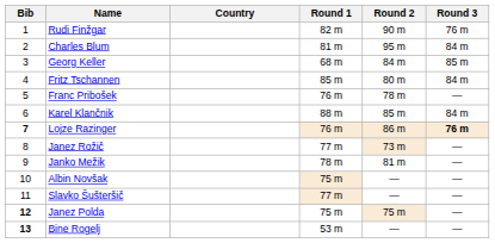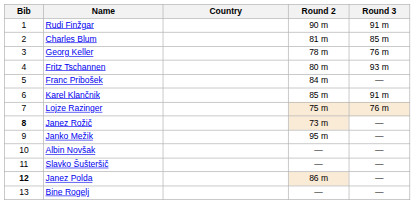 <table class="wikitable collapsible autocollapse sortable" cellpadding="3" cellspacing="0" border="1" style="background:#fff; font-size:86%; width:33%; line-height:16px; border:grey solid 1px; border-collapse:collapse;">
 <tr>
 <th width="30">Bib</th>
 <th width="105">Name</th>
 <th width="110">Country</th>
-<th width="50">Round 1</th>
 <th width="50">Round 2</th>
 <th width="50">Round 3</th>
 </tr>
 <tr>
 <td align=center>1</td>
 <td><a href='#'>Rudi Finžgar</a></td>
 <td></td>
-<td align=center>82 m</td>
 <td align=center>90 m</td>
-<td align=center>76 m</td>
+<td align=center>91 m</td>
 </tr>
 <tr>
 <td align=center>2</td>
 <td><a href='#'>Charles Blum</a></td>
 <td></td>
 <td align=center>81 m</td>
-<td align=center>95 m</td>
-<td align=center>84 m</td>
+<td align=center>85 m</td>
 </tr>
 <tr>
 <td align=center>3</td>
 <td><a href='#'>Georg Keller</a></td>
 <td></td>
-<td align=center>68 m</td>
-<td align=center>84 m</td>
-<td align=center>85 m</td>
+<td align=center>78 m</td>
+<td align=center>76 m</td>
 </tr>
 <tr>
 <td align=center>4</td>
 <td><a href='#'>Fritz Tschannen</a></td>
 <td></td>
-<td align=center>85 m</td>
 <td align=center>80 m</td>
-<td align=center>84 m</td>
+<td align=center>93 m</td>
 </tr>
 <tr>
 <td align=center>5</td>
 <td><a href='#'>Franc Pribošek</a></td>
 <td></td>
-<td align=center>76 m</td>
-<td align=center>78 m</td>
+<td align=center>84 m</td>
 <td align=center>—</td>
 </tr>
 <tr>
 <td align=center>6</td>
 <td><a href='#'>Karel Klančnik</a></td>
 <td></td>
-<td align=center>88 m</td>
 <td align=center>85 m</td>
-<td align=center>84 m</td>
+<td align=center>91 m</td>
 </tr>
 <tr>
-<td align=center><strong>7</strong></td>
+<td align=center>7</td>
 <td><a href='#'>Lojze Razinger</a></td>
 <td></td>
+<td align=center bgcolor=#FAEBD7>75 m</td>
 <td align=center bgcolor=#FAEBD7>76 m</td>
-<td align=center bgcolor=#FAEBD7>86 m</td>
-<td align=center bgcolor=#FAEBD7><strong>76 m</strong></td>
 </tr>
 <tr>
-<td align=center>8</td>
+<td align=center><strong>8</strong></td>
 <td><a href='#'>Janez Rožič</a></td>
 <td></td>
-<td align=center>77 m</td>
 <td align=center bgcolor=#FAEBD7>73 m</td>
 <td align=center>—</td>
 </tr>
 <tr>
 <td align=center>9</td>
 <td><a href='#'>Janko Mežik</a></td>
 <td></td>
-<td align=center>78 m</td>
-<td align=center>81 m</td>
+<td align=center>95 m</td>
 <td align=center>—</td>
 </tr>
 <tr>
 <td align=center>10</td>
 <td><a href='#'>Albin Novšak</a></td>
 <td></td>
-<td align=center bgcolor=#FAEBD7>75 m</td>
 <td align=center>—</td>
 <td align=center>—</td>
 </tr>
 <tr>
 <td align=center>11</td>
 <td><a href='#'>Slavko Šušteršič</a></td>
 <td></td>
-<td align=center bgcolor=#FAEBD7>77 m</td>
 <td align=center>—</td>
 <td align=center>—</td>
 </tr>
 <tr>
 <td align=center><strong>12</strong></td>
 <td><a href='#'>Janez Polda</a></td>
 <td></td>
-<td align=center>75 m</td>
-<td align=center bgcolor=#FAEBD7>75 m</td>
+<td align=center bgcolor=#FAEBD7>86 m</td>
 <td align=center>—</td>
 </tr>
 <tr>
-<td align=center><strong>13</strong></td>
+<td align=center>13</td>
 <td><a href='#'>Bine Rogelj</a></td>
 <td></td>
-<td align=center>53 m</td>
 <td align=center>—</td>
 <td align=center>—</td>
 </tr>
 </table>
